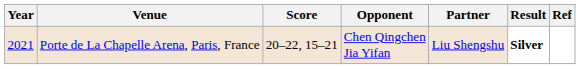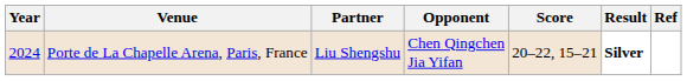 <table class="sortable wikitable" style="font-size: 90%">
 <tr>
 <th>Year</th>
 <th>Venue</th>
+<th>Partner</th>
+<th>Opponent</th>
 <th>Score</th>
-<th>Opponent</th>
-<th>Partner</th>
 <th>Result</th>
 <th>Ref</th>
 </tr>
 <tr style="background:#F3E6D7">
-<td align="center"><a href='#'>2021</a></td>
+<td align="center"><a href='#'>2024</a></td>
 <td align="left"><a href='#'>Porte de La Chapelle Arena</a>, <a href='#'>Paris</a>, France</td>
+<td align="left"> <a href='#'>Liu Shengshu</a></td>
+<td align="left"> <a href='#'>Chen Qingchen</a><br> <a href='#'>Jia Yifan</a></td>
 <td align="left">20–22, 15–21</td>
-<td align="left"> <a href='#'>Chen Qingchen</a><br> <a href='#'>Jia Yifan</a></td>
-<td align="left"> <a href='#'>Liu Shengshu</a></td>
 <td style="text-align:left; background:white"> <strong>Silver</strong></td>
 <td style="text-align:center; background:white"></td>
 </tr>
 </table>
